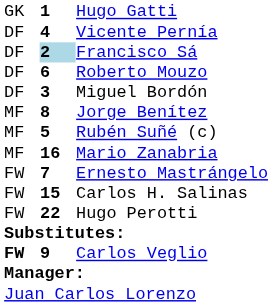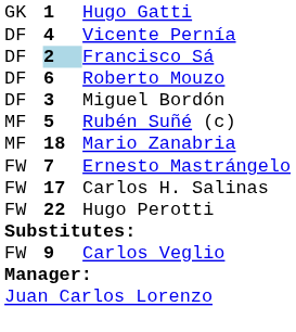 <table style="font-size:90%; margin:0.2em auto;" cellspacing="0" cellpadding="0">
 <tr>
 <th width="25"></th>
 <th width="25"></th>
 </tr>
 <tr>
 <td>GK</td>
 <td><strong>1</strong></td>
 <td> <a href='#'>Hugo Gatti</a></td>
 </tr>
 <tr>
 <td>DF</td>
 <td><strong>4</strong></td>
 <td> <a href='#'>Vicente Pernía</a></td>
 </tr>
 <tr>
 <td>DF</td>
 <td style="background: lightblue;"><strong>2</strong></td>
 <td> <a href='#'>Francisco Sá</a></td>
 </tr>
 <tr>
 <td>DF</td>
 <td><strong>6</strong></td>
 <td> <a href='#'>Roberto Mouzo</a></td>
 </tr>
 <tr>
 <td>DF</td>
 <td><strong>3</strong></td>
 <td> Miguel Bordón</td>
 </tr>
 <tr>
 <td>MF</td>
-<td><strong>8</strong></td>
-<td> <a href='#'>Jorge Benítez</a></td>
-<td></td>
-<td></td>
-</tr>
-<tr>
-<td>MF</td>
 <td><strong>5</strong></td>
 <td> <a href='#'>Rubén Suñé</a> (c)</td>
 </tr>
 <tr>
 <td>MF</td>
-<td><strong>16</strong></td>
+<td><strong>18</strong></td>
 <td> <a href='#'>Mario Zanabria</a></td>
 </tr>
 <tr>
 <td>FW</td>
 <td><strong>7</strong></td>
 <td> <a href='#'>Ernesto Mastrángelo</a></td>
 </tr>
 <tr>
 <td>FW</td>
-<td><strong>15</strong></td>
+<td><strong>17</strong></td>
 <td> Carlos H. Salinas</td>
 </tr>
 <tr>
 <td>FW</td>
 <td><strong>22</strong></td>
 <td> Hugo Perotti</td>
 </tr>
 <tr>
 </tr>
 <tr>
 <td colspan=3><strong>Substitutes:</strong></td>
 </tr>
 <tr>
-<td><strong>FW</strong></td>
+<td>FW</td>
 <td><strong>9</strong></td>
 <td> <a href='#'>Carlos Veglio</a></td>
 <td></td>
 <td></td>
 </tr>
 <tr>
 <td colspan=3><strong>Manager:</strong></td>
 </tr>
 <tr>
 <td colspan=4> <a href='#'>Juan Carlos Lorenzo</a></td>
 </tr>
 </table>
